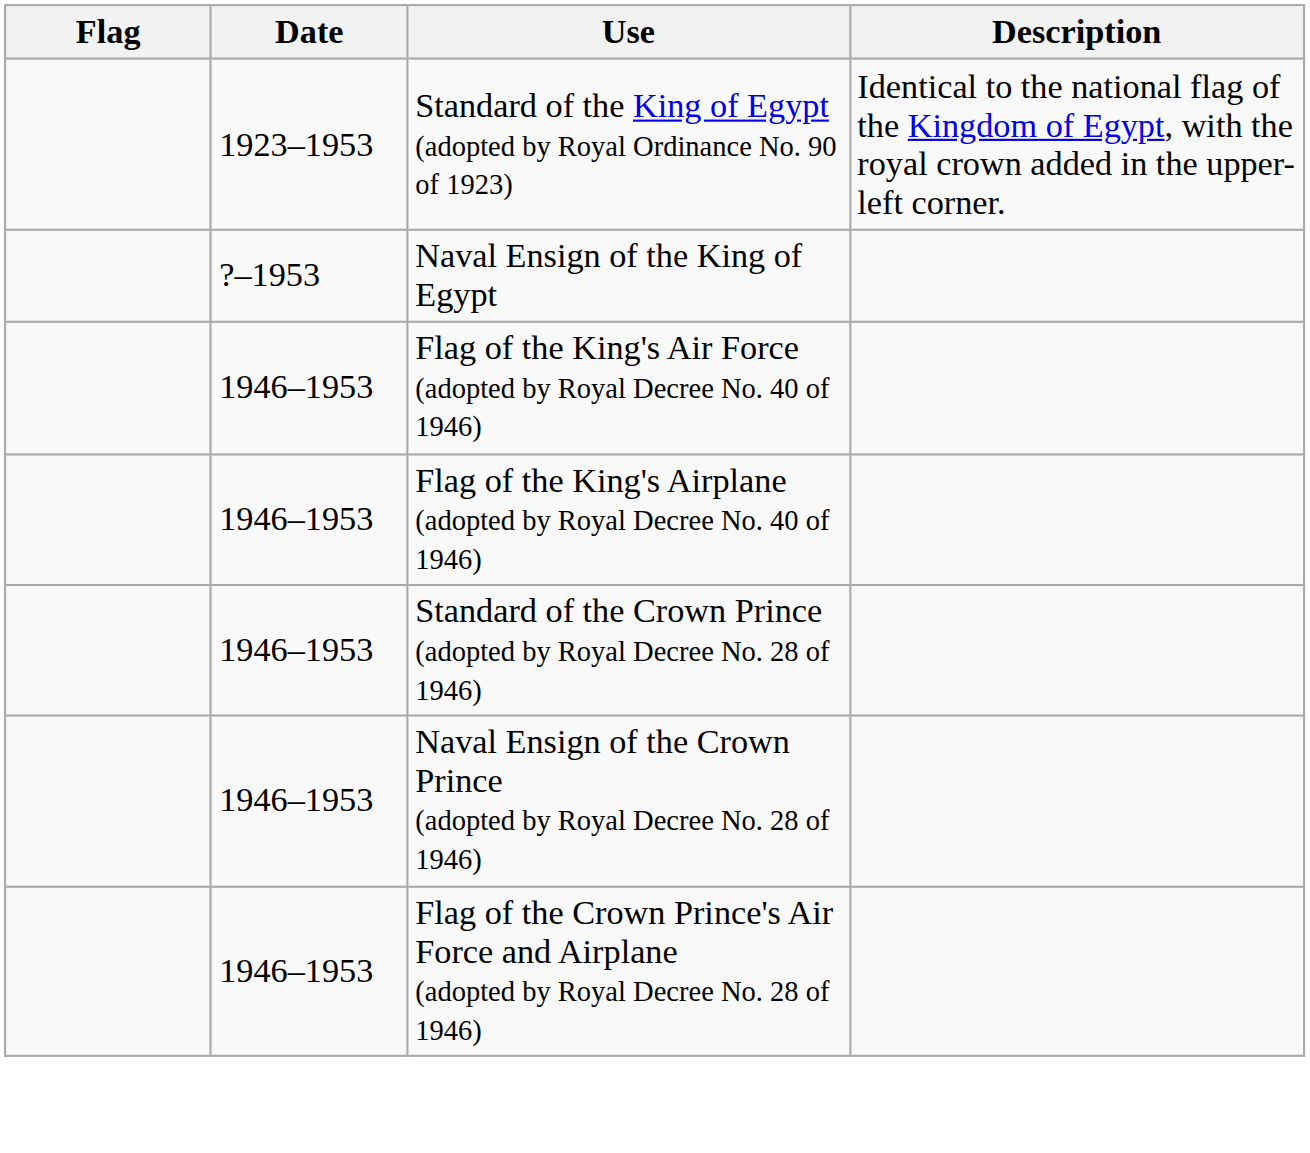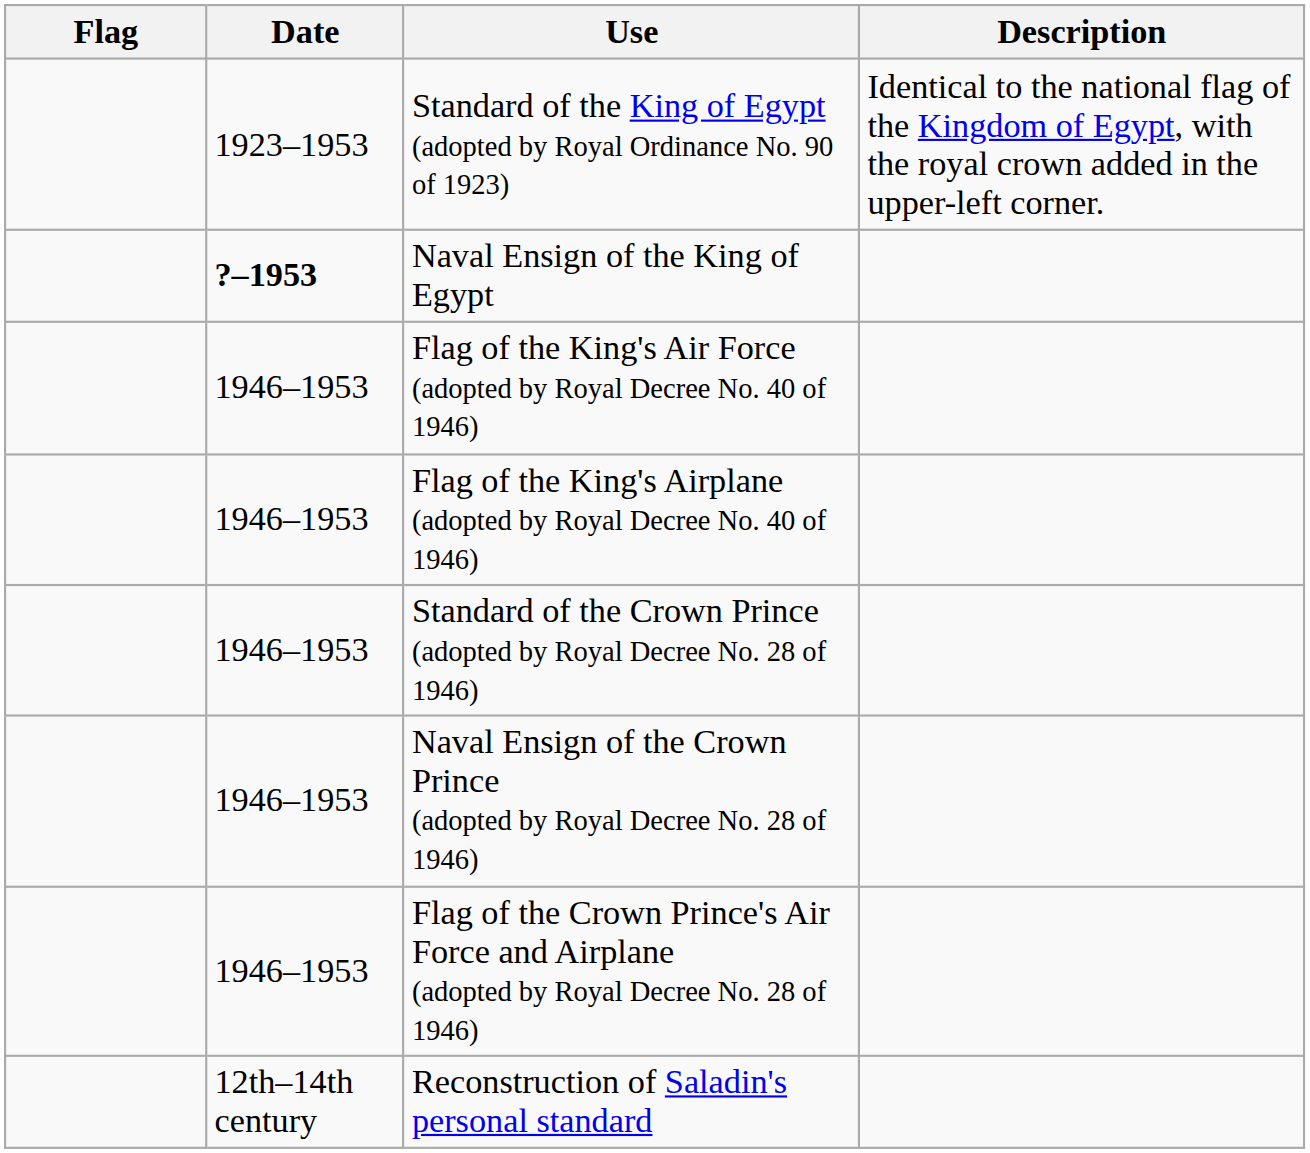 <table class="wikitable">
 <tr>
 <th style="width:110px;">Flag</th>
 <th style="width:100px;">Date</th>
 <th style="width:250px;">Use</th>
 <th style="width:250px;">Description</th>
 </tr>
 <tr>
 <td></td>
 <td>1923–1953</td>
 <td>Standard of the <a href='#'>King of Egypt</a><br><small>(adopted by Royal Ordinance No. 90 of 1923)</small></td>
 <td>Identical to the national flag of the <a href='#'>Kingdom of Egypt</a>, with the royal crown added in the upper-left corner.</td>
 </tr>
 <tr>
 <td></td>
-<td>?–1953</td>
+<td><strong>?–1953</strong></td>
 <td>Naval Ensign of the King of Egypt</td>
 <td></td>
 </tr>
 <tr>
 <td></td>
 <td>1946–1953</td>
 <td>Flag of the King's Air Force<br><small>(adopted by Royal Decree No. 40 of 1946)</small></td>
 <td></td>
 </tr>
 <tr>
 <td></td>
 <td>1946–1953</td>
 <td>Flag of the King's Airplane<br><small>(adopted by Royal Decree No. 40 of 1946)</small></td>
 <td></td>
 </tr>
 <tr>
 <td></td>
 <td>1946–1953</td>
 <td>Standard of the Crown Prince<br><small>(adopted by Royal Decree No. 28 of 1946)</small></td>
 <td></td>
 </tr>
 <tr>
 <td></td>
 <td>1946–1953</td>
 <td>Naval Ensign of the Crown Prince<br><small>(adopted by Royal Decree No. 28 of 1946)</small></td>
 <td></td>
 </tr>
 <tr>
 <td></td>
 <td>1946–1953</td>
 <td>Flag of the Crown Prince's Air Force and Airplane<br><small>(adopted by Royal Decree No. 28 of 1946)</small></td>
 <td></td>
 </tr>
+<tr>
+<td></td>
+<td>12th–14th century</td>
+<td>Reconstruction of <a href='#'>Saladin's personal standard</a></td>
+<td></td>
+</tr>
 </table>
